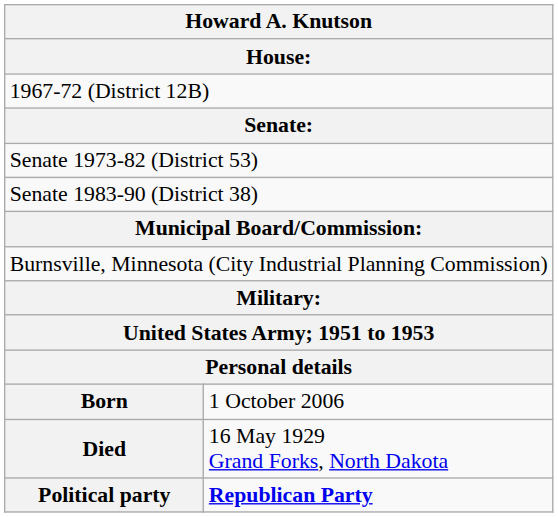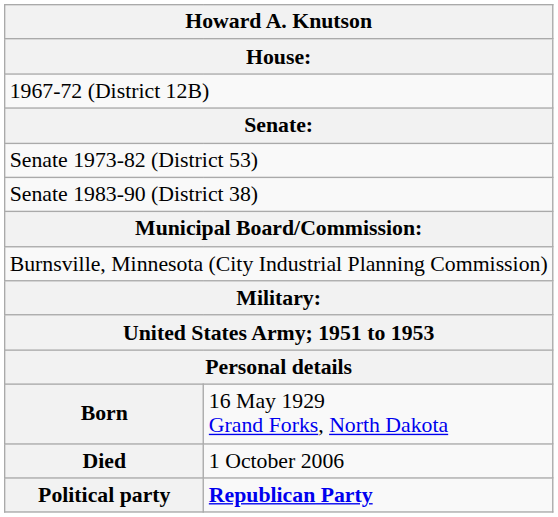 <table class="wikitable">
 <tr>
 <th colspan="2">Howard A. Knutson</th>
 </tr>
 <tr>
 <th colspan="2">House:</th>
 </tr>
 <tr>
 <td colspan="2">1967-72 (District 12B)</td>
 </tr>
 <tr>
 <th colspan="2">Senate:</th>
 </tr>
 <tr>
 <td colspan="2">Senate 1973-82 (District 53)</td>
 </tr>
 <tr>
 <td colspan="2">Senate 1983-90 (District 38)</td>
 </tr>
 <tr>
 <th colspan="2">Municipal Board/Commission:</th>
 </tr>
 <tr>
 <td colspan="2">Burnsville, Minnesota (City Industrial Planning Commission)</td>
 </tr>
 <tr>
 <th colspan="2">Military:</th>
 </tr>
 <tr>
 <th colspan="2">United States Army; 1951 to 1953</th>
 </tr>
 <tr>
 <th colspan="2">Personal details</th>
 </tr>
 <tr>
 <th>Born</th>
-<td>1 October 2006</td>
+<td>16 May 1929<br><a href='#'>Grand Forks</a>, <a href='#'>North Dakota</a></td>
 </tr>
 <tr>
 <th>Died</th>
-<td>16 May 1929<br><a href='#'>Grand Forks</a>, <a href='#'>North Dakota</a></td>
+<td>1 October 2006</td>
 </tr>
 <tr>
 <th>Political party</th>
 <td><strong><a href='#'>Republican Party</a></strong></td>
 </tr>
 </table>
